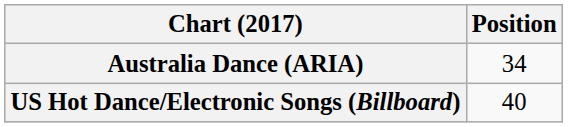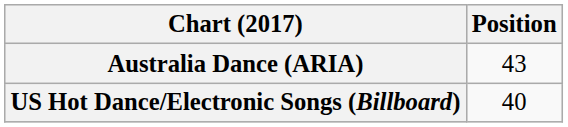 <table class="wikitable plainrowheaders" style="text-align:center;">
 <tr>
 <th scope="col">Chart (2017)</th>
 <th scope="col">Position</th>
 </tr>
 <tr>
 <th scope="row">Australia Dance (ARIA)</th>
-<td>34</td>
+<td>43</td>
 </tr>
 <tr>
 <th scope="row">US Hot Dance/Electronic Songs (<em>Billboard</em>)</th>
 <td>40</td>
 </tr>
 </table>
